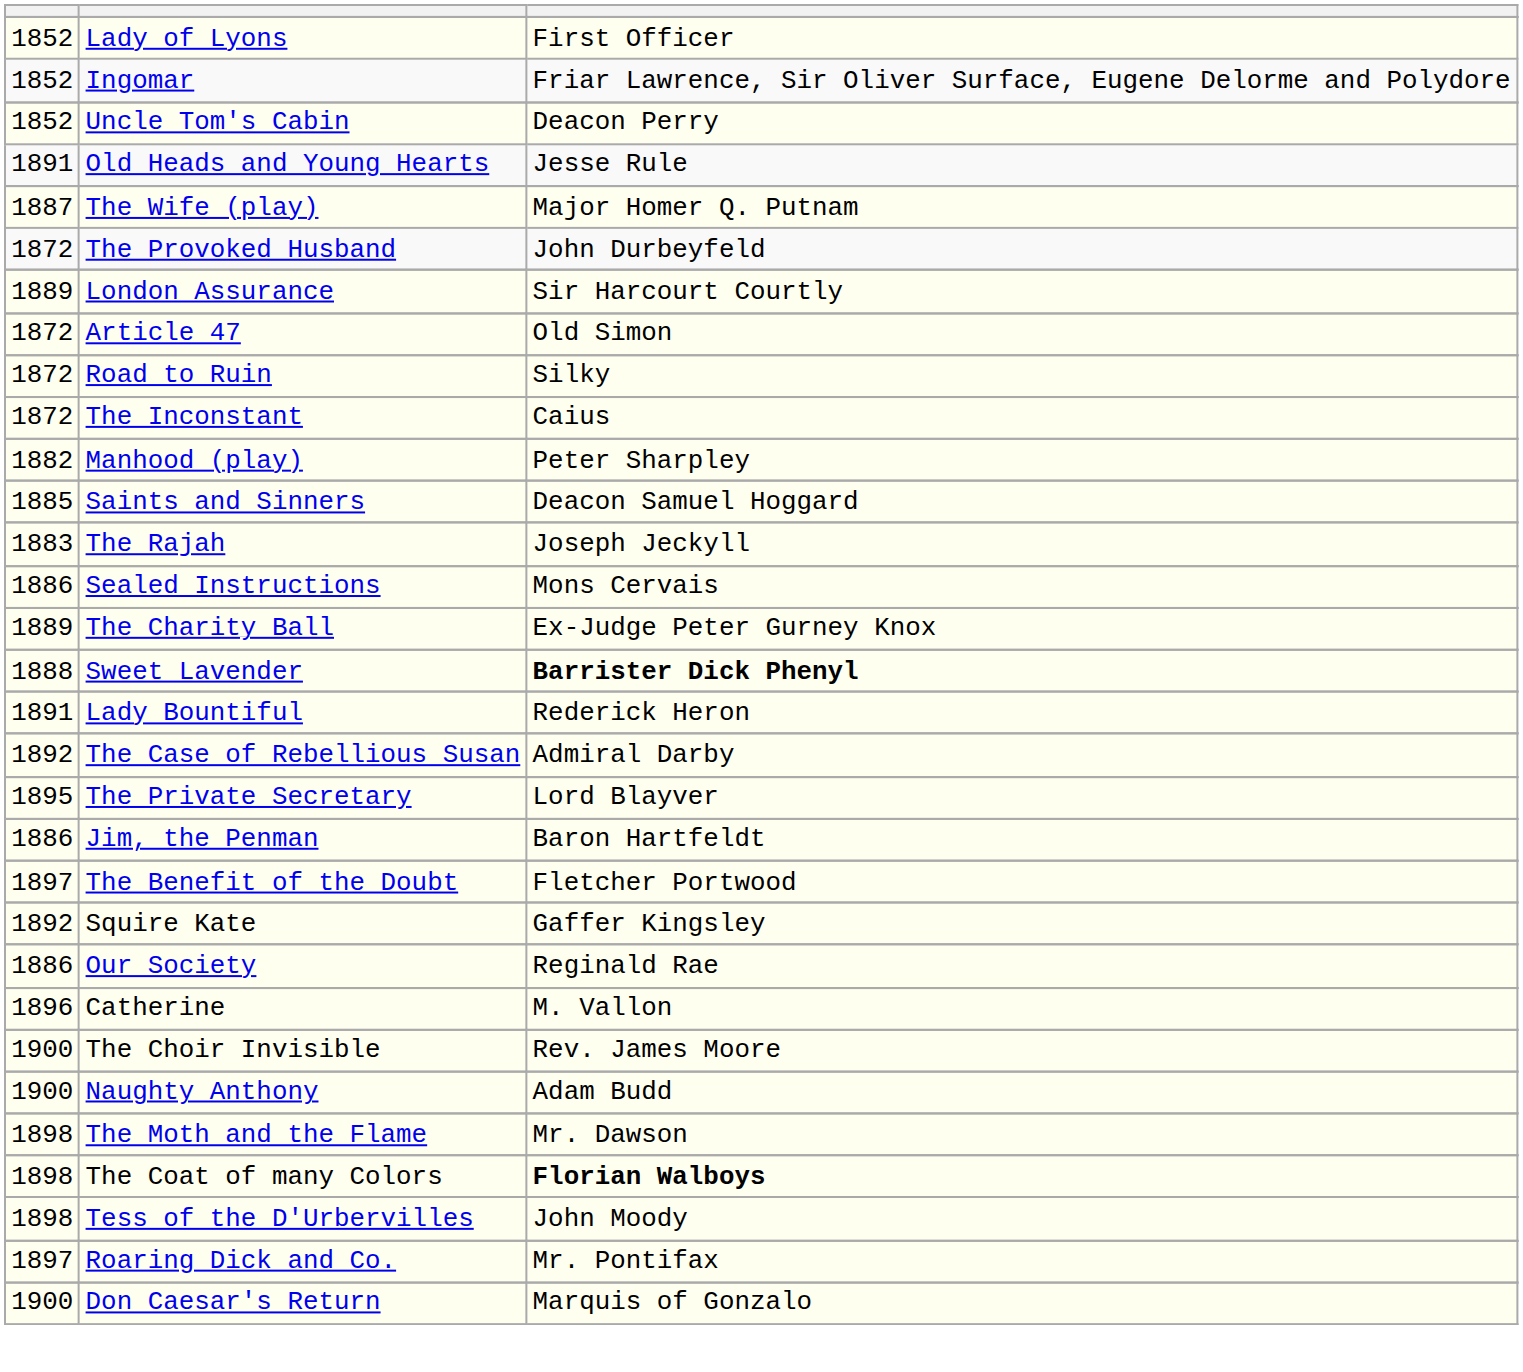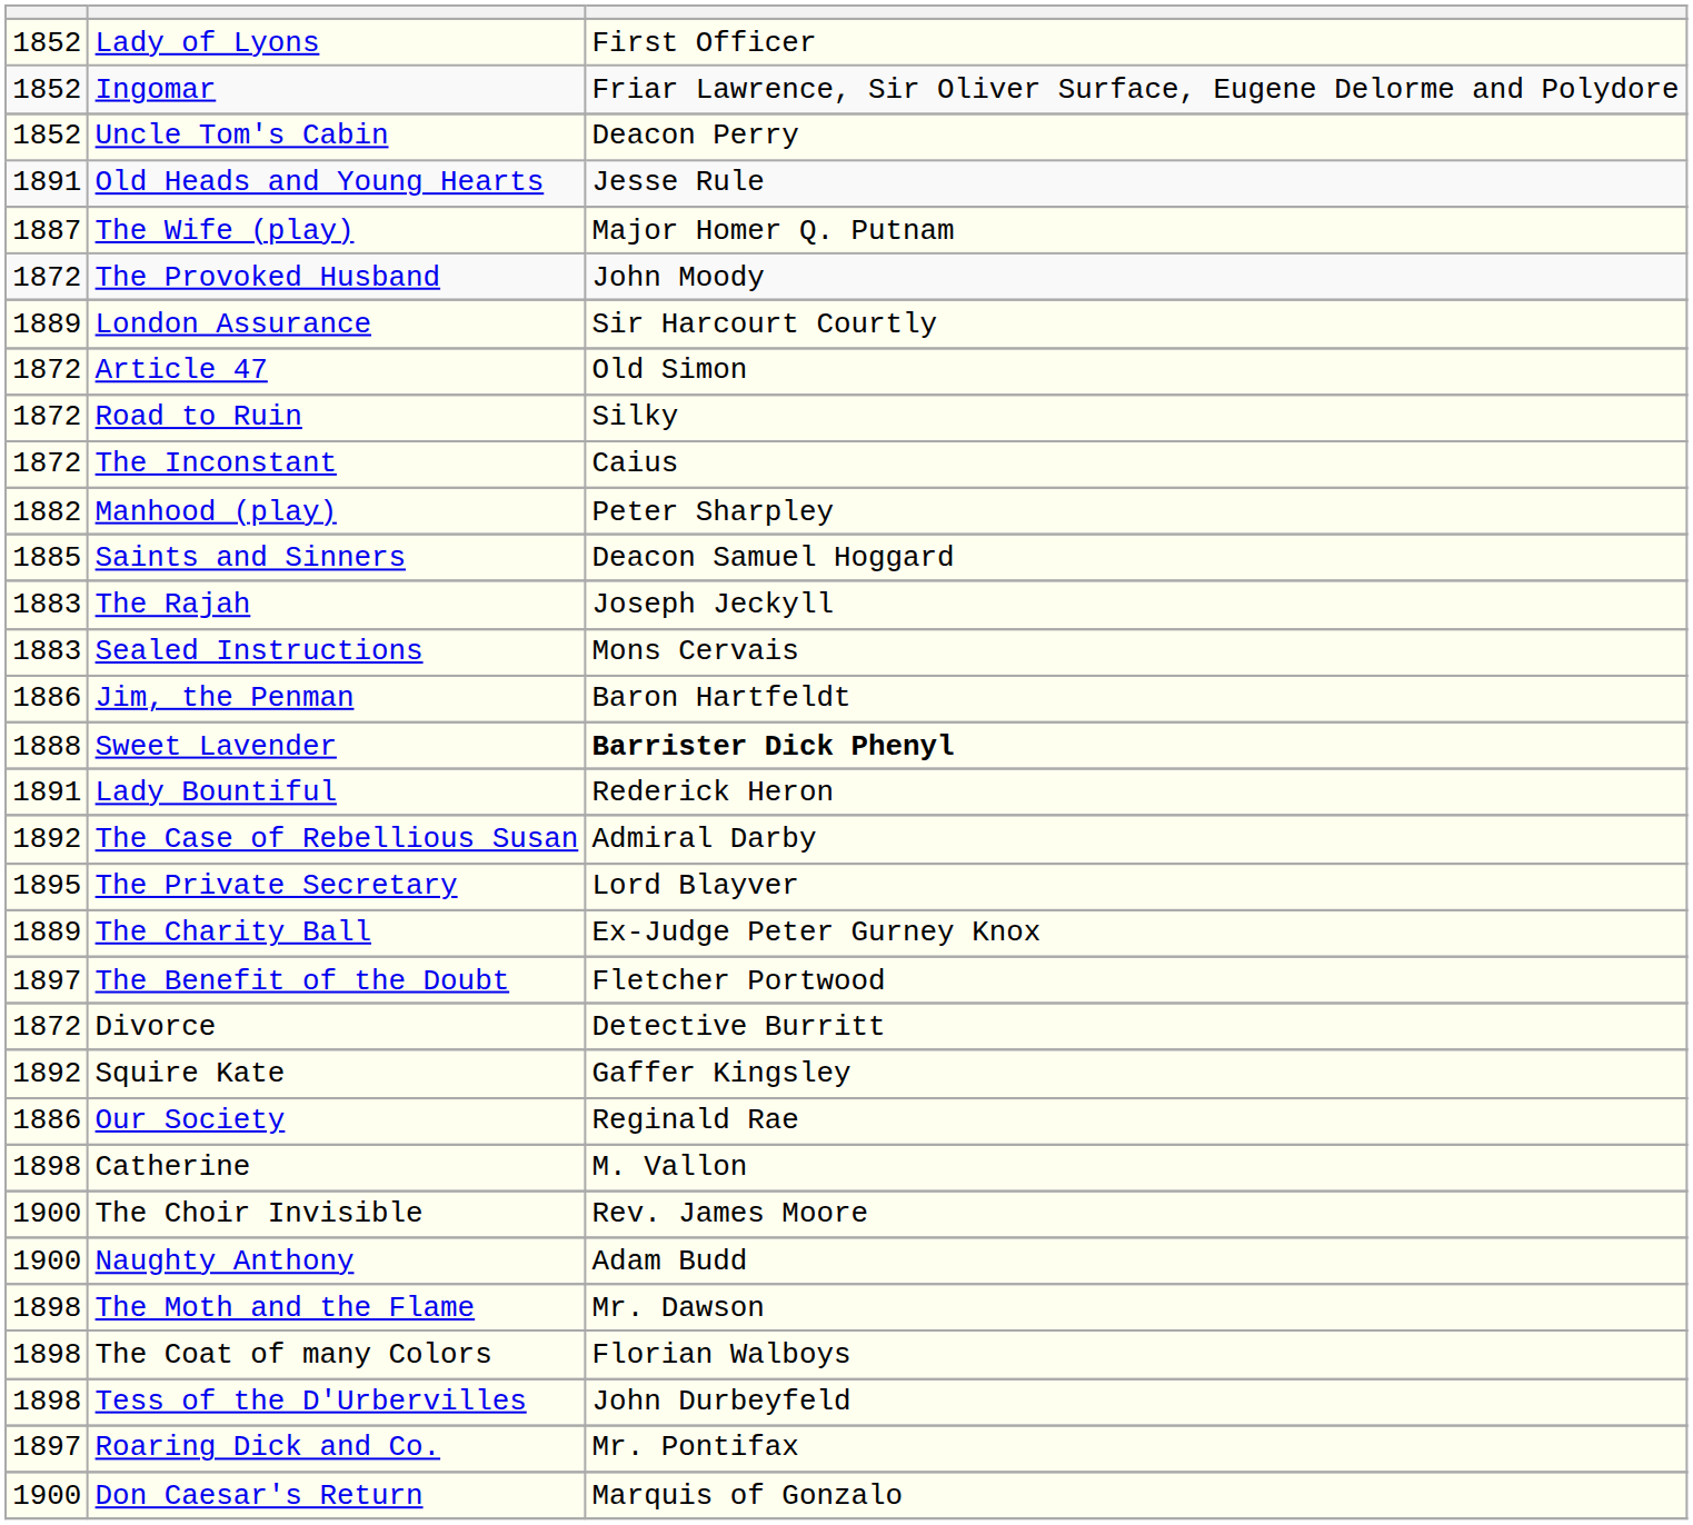 <table class="wikitable">
 <tr>
 <th></th>
 <th></th>
 <th></th>
 </tr>
 <tr>
 </tr>
 <tr bgcolor=#fffff>
 <td>1852</td>
 <td><a href='#'>Lady of Lyons</a></td>
 <td>First Officer</td>
 </tr>
 <tr>
 <td>1852</td>
 <td><a href='#'>Ingomar</a></td>
 <td>Friar Lawrence, Sir Oliver Surface, Eugene Delorme and Polydore</td>
 </tr>
 <tr>
 </tr>
 <tr bgcolor=#fffff>
 <td>1852</td>
 <td><a href='#'>Uncle Tom's Cabin</a></td>
 <td>Deacon Perry</td>
 </tr>
 <tr>
 <td>1891</td>
 <td><a href='#'>Old Heads and Young Hearts</a></td>
 <td>Jesse Rule</td>
 </tr>
 <tr>
 </tr>
 <tr bgcolor=#fffff>
 <td>1887</td>
 <td><a href='#'>The Wife (play)</a></td>
 <td>Major Homer Q. Putnam</td>
 </tr>
 <tr>
 <td>1872</td>
 <td><a href='#'>The Provoked Husband</a></td>
-<td>John Durbeyfeld</td>
+<td>John Moody</td>
 </tr>
 <tr>
 </tr>
 <tr bgcolor=#fffff>
 <td>1889</td>
 <td><a href='#'>London Assurance</a></td>
 <td>Sir Harcourt Courtly</td>
 </tr>
 <tr>
 </tr>
 <tr bgcolor=#fffff>
 <td>1872</td>
 <td><a href='#'>Article 47</a></td>
 <td>Old Simon</td>
 </tr>
 <tr>
 </tr>
 <tr bgcolor=#fffff>
 <td>1872</td>
 <td><a href='#'>Road to Ruin</a></td>
 <td>Silky</td>
 </tr>
 <tr>
 </tr>
 <tr bgcolor=#fffff>
 <td>1872</td>
 <td><a href='#'>The Inconstant</a></td>
 <td>Caius</td>
 </tr>
 <tr>
 </tr>
 <tr bgcolor=#fffff>
 <td>1882</td>
 <td><a href='#'>Manhood (play)</a></td>
 <td>Peter Sharpley</td>
 </tr>
 <tr>
 </tr>
 <tr bgcolor=#fffff>
 <td>1885</td>
 <td><a href='#'>Saints and Sinners</a></td>
 <td>Deacon Samuel Hoggard</td>
 </tr>
 <tr>
 </tr>
 <tr>
 </tr>
 <tr bgcolor=#fffff>
 <td>1883</td>
 <td><a href='#'>The Rajah</a></td>
 <td>Joseph Jeckyll</td>
 </tr>
 <tr>
 </tr>
 <tr bgcolor=#fffff>
-<td>1886</td>
+<td>1883</td>
 <td><a href='#'>Sealed Instructions</a></td>
 <td>Mons Cervais</td>
 </tr>
 <tr>
 </tr>
 <tr bgcolor=#fffff>
-<td>1889</td>
-<td><a href='#'>The Charity Ball</a></td>
-<td>Ex-Judge Peter Gurney Knox</td>
+<td>1886</td>
+<td><a href='#'>Jim, the Penman</a></td>
+<td>Baron Hartfeldt</td>
 </tr>
 <tr>
 </tr>
 <tr bgcolor=#fffff>
 <td>1888</td>
 <td><a href='#'>Sweet Lavender</a></td>
 <td><strong>Barrister Dick Phenyl</strong></td>
 </tr>
 <tr>
 </tr>
 <tr bgcolor=#fffff>
 <td>1891</td>
 <td><a href='#'>Lady Bountiful</a></td>
 <td>Rederick Heron</td>
 </tr>
 <tr>
 </tr>
 <tr bgcolor=#fffff>
 <td>1892</td>
 <td><a href='#'>The Case of Rebellious Susan</a></td>
 <td>Admiral Darby</td>
 </tr>
 <tr>
 </tr>
 <tr bgcolor=#fffff>
 <td>1895</td>
 <td><a href='#'>The Private Secretary</a></td>
 <td>Lord Blayver</td>
 </tr>
 <tr>
 </tr>
 <tr bgcolor=#fffff>
-<td>1886</td>
-<td><a href='#'>Jim, the Penman</a></td>
-<td>Baron Hartfeldt</td>
+<td>1889</td>
+<td><a href='#'>The Charity Ball</a></td>
+<td>Ex-Judge Peter Gurney Knox</td>
 </tr>
 <tr>
 </tr>
 <tr bgcolor=#fffff>
 <td>1897</td>
 <td><a href='#'>The Benefit of the Doubt</a></td>
 <td>Fletcher Portwood</td>
 </tr>
 <tr>
+</tr>
+<tr bgcolor=#fffff>
+<td>1872</td>
+<td>Divorce</td>
+<td>Detective Burritt</td>
 </tr>
 <tr>
 </tr>
 <tr bgcolor=#fffff>
 <td>1892</td>
 <td>Squire Kate</td>
 <td>Gaffer Kingsley</td>
 </tr>
 <tr>
 </tr>
 <tr bgcolor=#fffff>
 <td>1886</td>
 <td><a href='#'>Our Society</a></td>
 <td>Reginald Rae</td>
 </tr>
 <tr ->
 </tr>
 <tr bgcolor=#fffff>
-<td>1896</td>
+<td>1898</td>
 <td>Catherine</td>
 <td>M. Vallon</td>
 </tr>
 <tr>
 </tr>
 <tr bgcolor=#fffff>
 <td>1900</td>
 <td>The Choir Invisible</td>
 <td>Rev. James Moore</td>
 </tr>
 <tr>
 </tr>
 <tr bgcolor=#fffff>
 <td>1900</td>
 <td><a href='#'>Naughty Anthony</a></td>
 <td>Adam Budd</td>
 </tr>
 <tr>
 </tr>
 <tr bgcolor=#fffff>
 <td>1898</td>
 <td><a href='#'>The Moth and the Flame</a></td>
 <td>Mr. Dawson</td>
 </tr>
 <tr>
 </tr>
 <tr bgcolor=#fffff>
 <td>1898</td>
 <td>The Coat of many Colors</td>
-<td><strong>Florian Walboys</strong></td>
+<td>Florian Walboys</td>
 </tr>
 <tr>
 </tr>
 <tr bgcolor=#fffff>
 <td>1898</td>
 <td><a href='#'>Tess of the D'Urbervilles</a></td>
-<td>John Moody</td>
+<td>John Durbeyfeld</td>
 </tr>
 <tr>
 </tr>
 <tr bgcolor=#fffff>
 <td>1897</td>
 <td><a href='#'>Roaring Dick and Co.</a></td>
 <td>Mr. Pontifax</td>
 </tr>
 <tr>
 </tr>
 <tr bgcolor=#fffff>
 <td>1900</td>
 <td><a href='#'>Don Caesar's Return</a></td>
 <td>Marquis of Gonzalo</td>
 </tr>
 <tr>
 </tr>
 </table>
